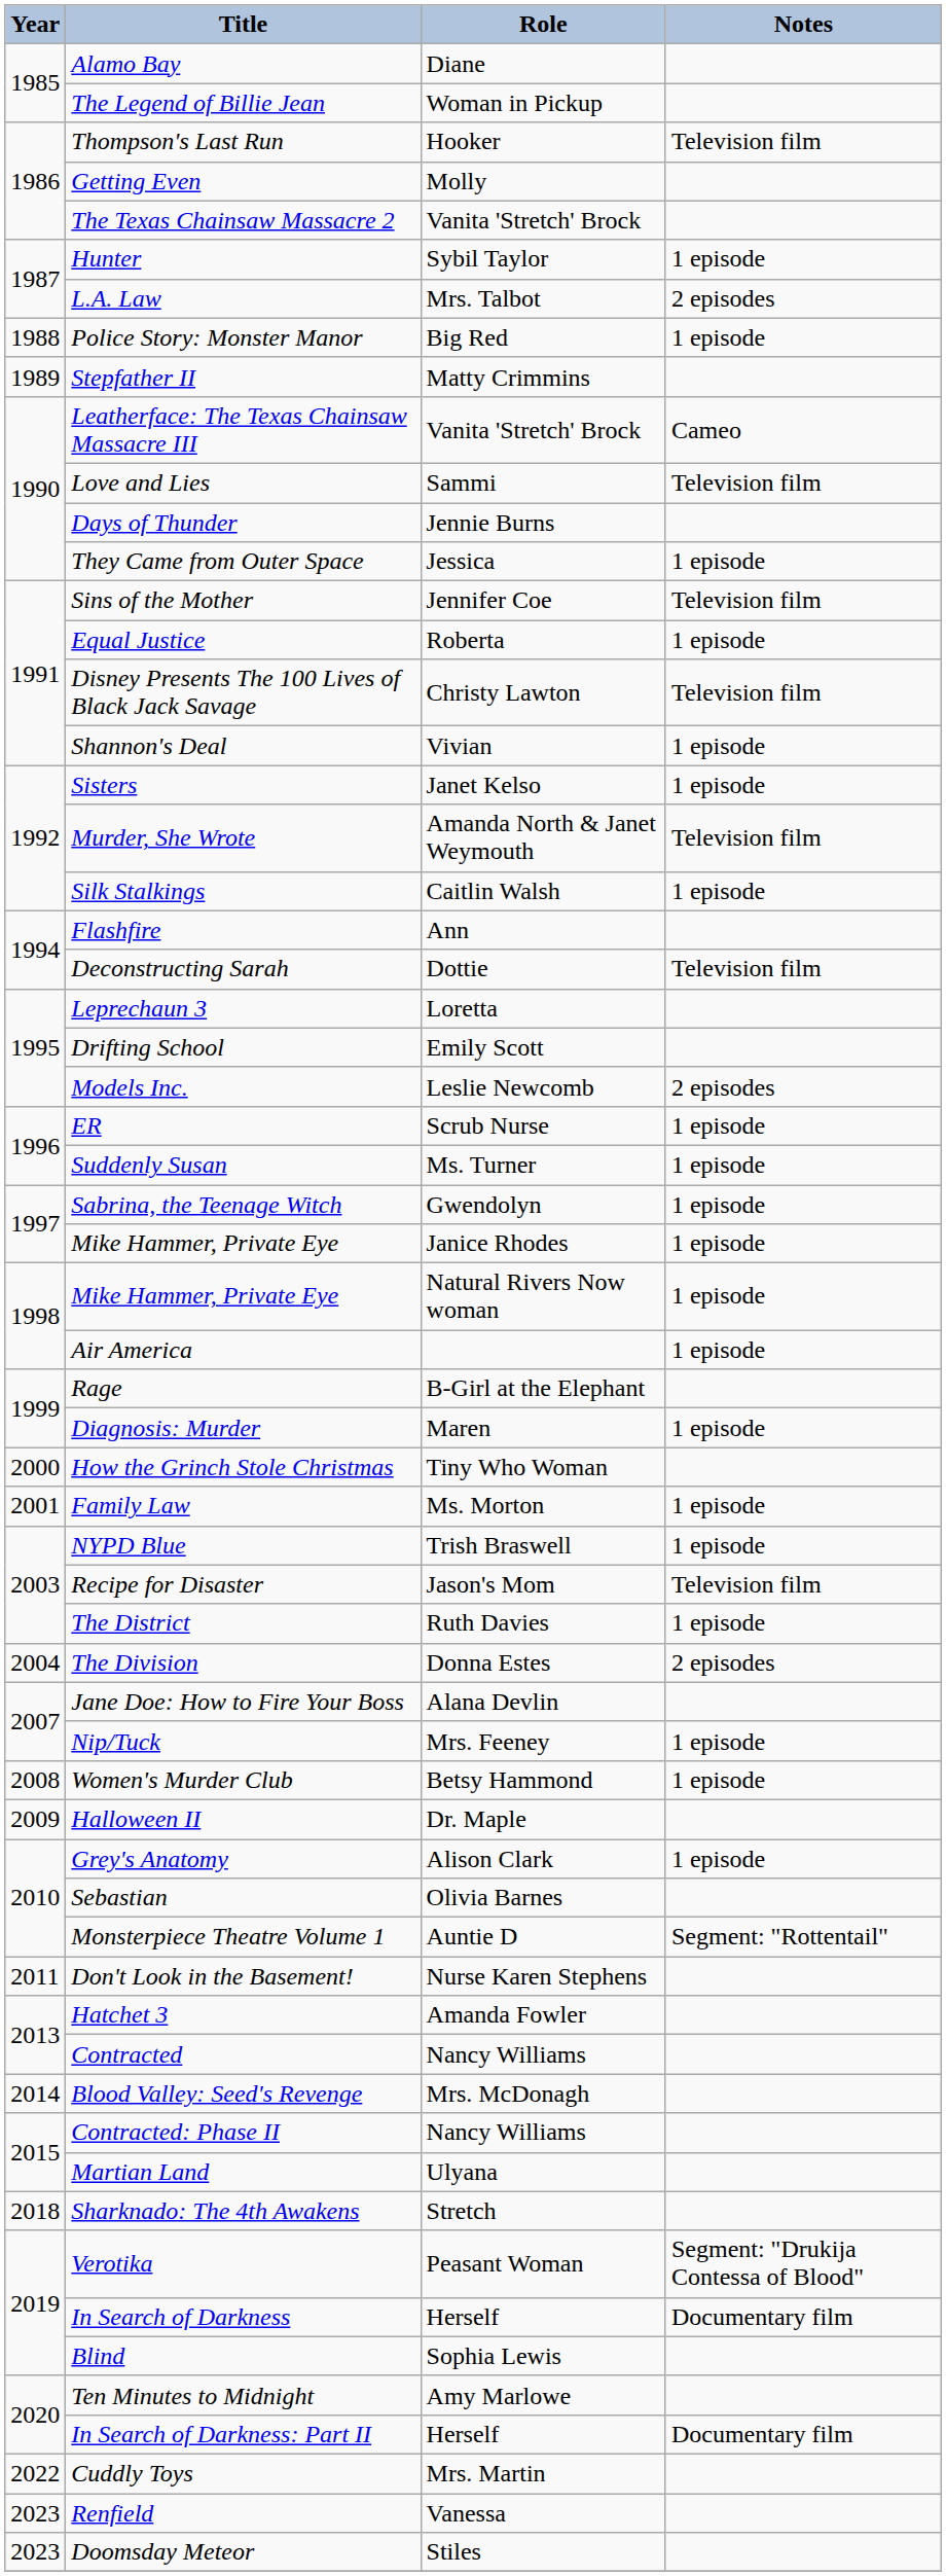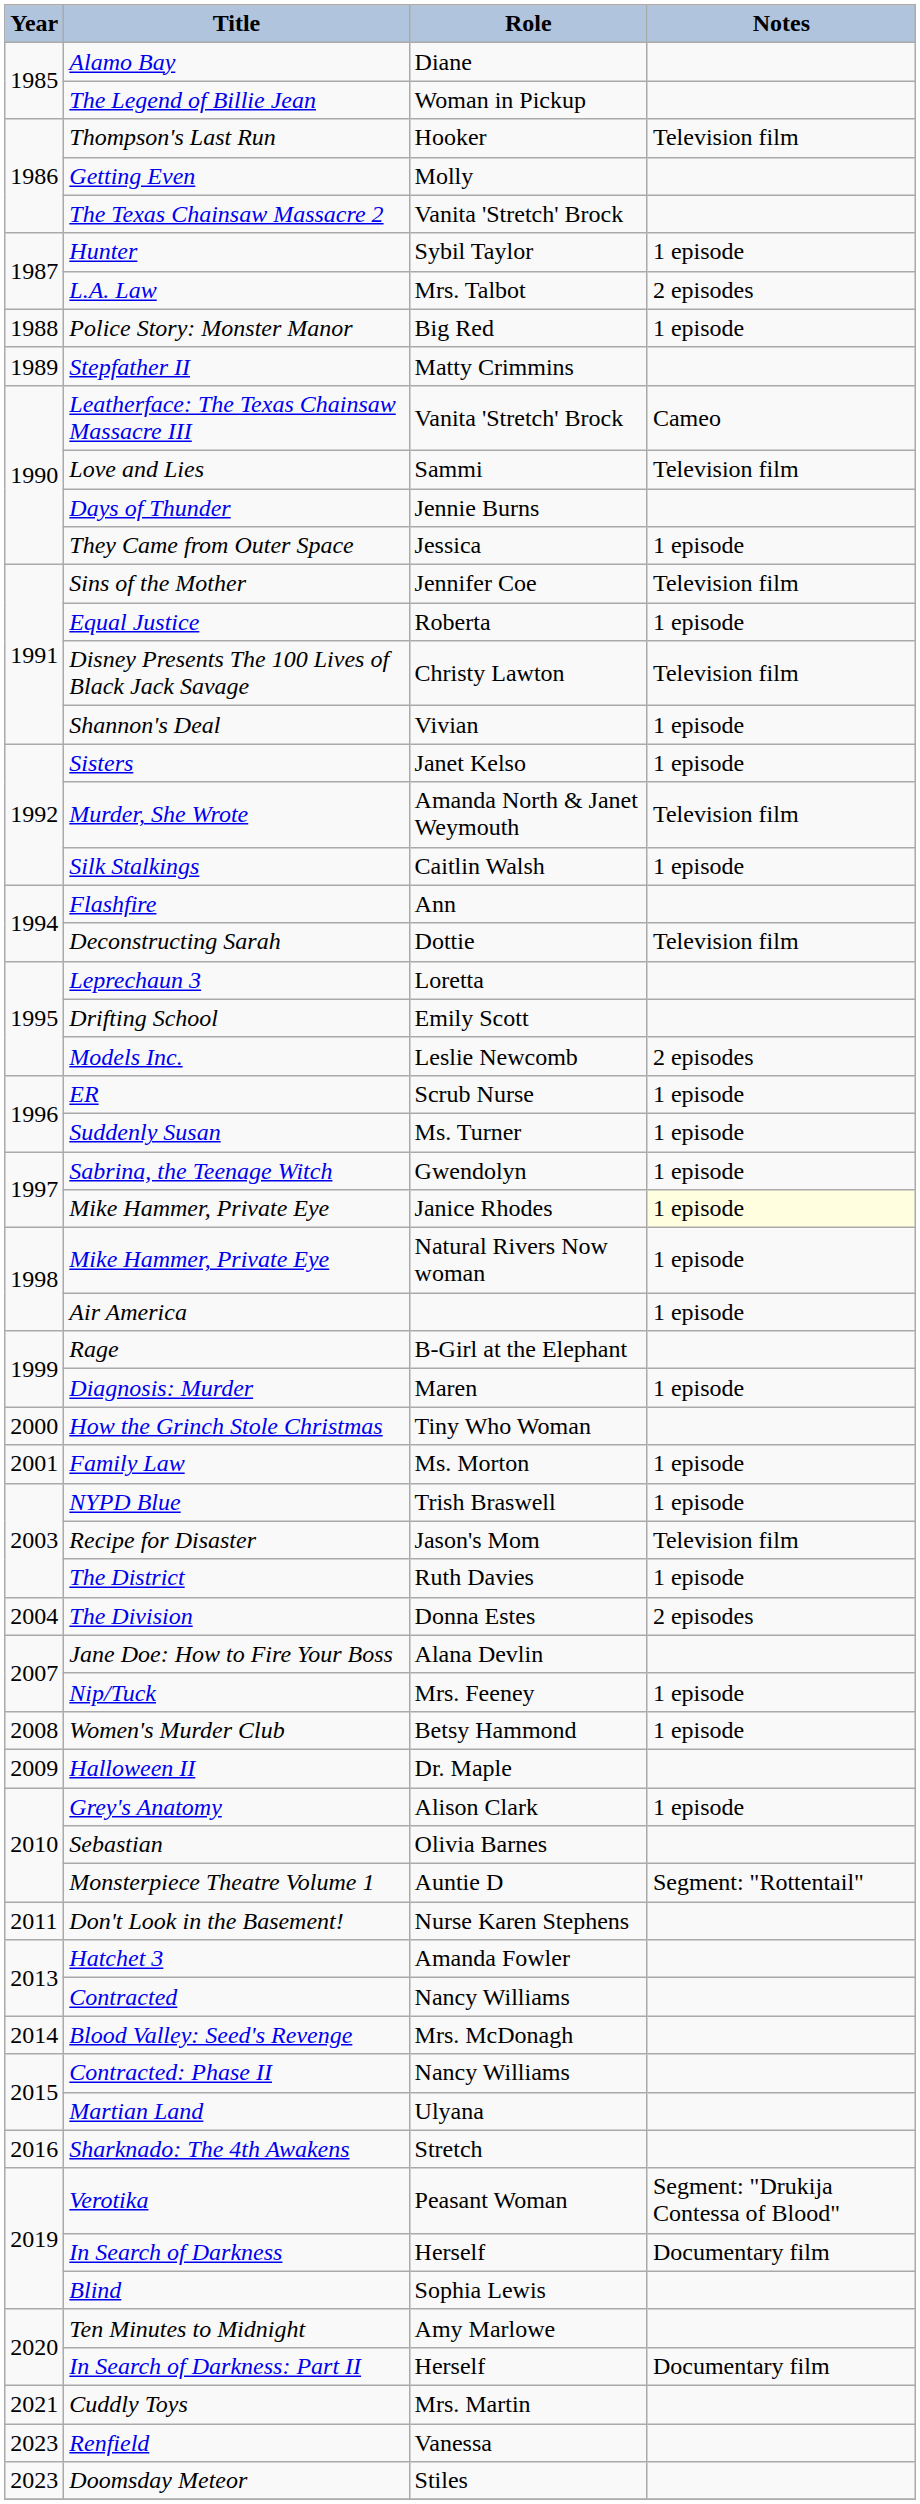 <table class="wikitable">
 <tr style="text-align:center;">
 <th style="background:#B0C4DE;">Year</th>
 <th style="background:#B0C4DE;">Title</th>
 <th style="background:#B0C4DE;">Role</th>
 <th style="background:#B0C4DE;">Notes</th>
 </tr>
 <tr>
 <td rowspan=2>1985</td>
 <td><em><a href='#'>Alamo Bay</a></em></td>
 <td>Diane</td>
 <td></td>
 </tr>
 <tr>
 <td><em><a href='#'>The Legend of Billie Jean</a></em></td>
 <td>Woman in Pickup</td>
 <td></td>
 </tr>
 <tr>
 <td rowspan=3>1986</td>
 <td><em>Thompson's Last Run</em></td>
 <td>Hooker</td>
 <td>Television film</td>
 </tr>
 <tr>
 <td><em><a href='#'>Getting Even</a></em></td>
 <td>Molly</td>
 <td></td>
 </tr>
 <tr>
 <td><em><a href='#'>The Texas Chainsaw Massacre 2</a></em></td>
 <td>Vanita 'Stretch' Brock</td>
 <td></td>
 </tr>
 <tr>
 <td rowspan=2>1987</td>
 <td><em><a href='#'>Hunter</a></em></td>
 <td>Sybil Taylor</td>
 <td>1 episode</td>
 </tr>
 <tr>
 <td><em><a href='#'>L.A. Law</a></em></td>
 <td>Mrs. Talbot</td>
 <td>2 episodes</td>
 </tr>
 <tr>
 <td>1988</td>
 <td><em>Police Story: Monster Manor</em></td>
 <td>Big Red</td>
 <td>1 episode</td>
 </tr>
 <tr>
 <td>1989</td>
 <td><em><a href='#'>Stepfather II</a></em></td>
 <td>Matty Crimmins</td>
 <td></td>
 </tr>
 <tr>
 <td rowspan=4>1990</td>
 <td><em><a href='#'>Leatherface: The Texas Chainsaw Massacre III</a></em></td>
 <td>Vanita 'Stretch' Brock</td>
 <td>Cameo</td>
 </tr>
 <tr>
 <td><em>Love and Lies</em></td>
 <td>Sammi</td>
 <td>Television film</td>
 </tr>
 <tr>
 <td><em><a href='#'>Days of Thunder</a></em></td>
 <td>Jennie Burns</td>
 <td></td>
 </tr>
 <tr>
 <td><em>They Came from Outer Space</em></td>
 <td>Jessica</td>
 <td>1 episode</td>
 </tr>
 <tr>
 <td rowspan=4>1991</td>
 <td><em>Sins of the Mother</em></td>
 <td>Jennifer Coe</td>
 <td>Television film</td>
 </tr>
 <tr>
 <td><em><a href='#'>Equal Justice</a></em></td>
 <td>Roberta</td>
 <td>1 episode</td>
 </tr>
 <tr>
 <td><em>Disney Presents The 100 Lives of Black Jack Savage</em></td>
 <td>Christy Lawton</td>
 <td>Television film</td>
 </tr>
 <tr>
 <td><em>Shannon's Deal</em></td>
 <td>Vivian</td>
 <td>1 episode</td>
 </tr>
 <tr>
 <td rowspan=3>1992</td>
 <td><em><a href='#'>Sisters</a></em></td>
 <td>Janet Kelso</td>
 <td>1 episode</td>
 </tr>
 <tr>
 <td><em><a href='#'>Murder, She Wrote</a></em></td>
 <td>Amanda North & Janet Weymouth</td>
 <td>Television film</td>
 </tr>
 <tr>
 <td><em><a href='#'>Silk Stalkings</a></em></td>
 <td>Caitlin Walsh</td>
 <td>1 episode</td>
 </tr>
 <tr>
 <td rowspan=2>1994</td>
 <td><em><a href='#'>Flashfire</a></em></td>
 <td>Ann</td>
 <td></td>
 </tr>
 <tr>
 <td><em>Deconstructing Sarah</em></td>
 <td>Dottie</td>
 <td>Television film</td>
 </tr>
 <tr>
 <td rowspan=3>1995</td>
 <td><em><a href='#'>Leprechaun 3</a></em></td>
 <td>Loretta</td>
 <td></td>
 </tr>
 <tr>
 <td><em>Drifting School</em></td>
 <td>Emily Scott</td>
 <td></td>
 </tr>
 <tr>
 <td><em><a href='#'>Models Inc.</a></em></td>
 <td>Leslie Newcomb</td>
 <td>2 episodes</td>
 </tr>
 <tr>
 <td rowspan=2>1996</td>
 <td><em><a href='#'>ER</a></em></td>
 <td>Scrub Nurse</td>
 <td>1 episode</td>
 </tr>
 <tr>
 <td><em><a href='#'>Suddenly Susan</a></em></td>
 <td>Ms. Turner</td>
 <td>1 episode</td>
 </tr>
 <tr>
 <td rowspan=2>1997</td>
 <td><em><a href='#'>Sabrina, the Teenage Witch</a></em></td>
 <td>Gwendolyn</td>
 <td>1 episode</td>
 </tr>
 <tr>
 <td><em>Mike Hammer, Private Eye</em></td>
 <td>Janice Rhodes</td>
-<td>1 episode</td>
+<td style="background: lightyellow;">1 episode</td>
 </tr>
 <tr>
 <td rowspan=2>1998</td>
 <td><em><a href='#'>Mike Hammer, Private Eye</a></em></td>
 <td>Natural Rivers Now woman</td>
 <td>1 episode</td>
 </tr>
 <tr>
 <td><em>Air America</em></td>
 <td></td>
 <td>1 episode</td>
 </tr>
 <tr>
 <td rowspan=2>1999</td>
 <td><em>Rage</em></td>
 <td>B-Girl at the Elephant</td>
 <td></td>
 </tr>
 <tr>
 <td><em><a href='#'>Diagnosis: Murder</a></em></td>
 <td>Maren</td>
 <td>1 episode</td>
 </tr>
 <tr>
 <td>2000</td>
 <td><em><a href='#'>How the Grinch Stole Christmas</a></em></td>
 <td>Tiny Who Woman</td>
 <td></td>
 </tr>
 <tr>
 <td>2001</td>
 <td><em><a href='#'>Family Law</a></em></td>
 <td>Ms. Morton</td>
 <td>1 episode</td>
 </tr>
 <tr>
 <td rowspan=3>2003</td>
 <td><em><a href='#'>NYPD Blue</a></em></td>
 <td>Trish Braswell</td>
 <td>1 episode</td>
 </tr>
 <tr>
 <td><em>Recipe for Disaster</em></td>
 <td>Jason's Mom</td>
 <td>Television film</td>
 </tr>
 <tr>
 <td><em><a href='#'>The District</a></em></td>
 <td>Ruth Davies</td>
 <td>1 episode</td>
 </tr>
 <tr>
 <td>2004</td>
 <td><em><a href='#'>The Division</a></em></td>
 <td>Donna Estes</td>
 <td>2 episodes</td>
 </tr>
 <tr>
 <td rowspan=2>2007</td>
 <td><em>Jane Doe: How to Fire Your Boss</em></td>
 <td>Alana Devlin</td>
 <td></td>
 </tr>
 <tr>
 <td><em><a href='#'>Nip/Tuck</a></em></td>
 <td>Mrs. Feeney</td>
 <td>1 episode</td>
 </tr>
 <tr>
 <td>2008</td>
 <td><em>Women's Murder Club</em></td>
 <td>Betsy Hammond</td>
 <td>1 episode</td>
 </tr>
 <tr>
 <td>2009</td>
 <td><em><a href='#'>Halloween II</a></em></td>
 <td>Dr. Maple</td>
 <td></td>
 </tr>
 <tr>
 <td rowspan=3>2010</td>
 <td><em><a href='#'>Grey's Anatomy</a></em></td>
 <td>Alison Clark</td>
 <td>1 episode</td>
 </tr>
 <tr>
 <td><em>Sebastian</em></td>
 <td>Olivia Barnes</td>
 <td></td>
 </tr>
 <tr>
 <td><em>Monsterpiece Theatre Volume 1</em></td>
 <td>Auntie D</td>
 <td>Segment: "Rottentail"</td>
 </tr>
 <tr>
 <td>2011</td>
 <td><em>Don't Look in the Basement!</em></td>
 <td>Nurse Karen Stephens</td>
 <td></td>
 </tr>
 <tr>
 <td rowspan=2>2013</td>
 <td><em><a href='#'>Hatchet 3</a></em></td>
 <td>Amanda Fowler</td>
 <td></td>
 </tr>
 <tr>
 <td><em><a href='#'>Contracted</a></em></td>
 <td>Nancy Williams</td>
 <td></td>
 </tr>
 <tr>
 <td>2014</td>
 <td><em><a href='#'>Blood Valley: Seed's Revenge</a></em></td>
 <td>Mrs. McDonagh</td>
 <td></td>
 </tr>
 <tr>
 <td rowspan=2>2015</td>
 <td><em><a href='#'>Contracted: Phase II</a></em></td>
 <td>Nancy Williams</td>
 <td></td>
 </tr>
 <tr>
 <td><em><a href='#'>Martian Land</a></em></td>
 <td>Ulyana</td>
 <td></td>
 </tr>
 <tr>
-<td>2018</td>
+<td>2016</td>
 <td><em><a href='#'>Sharknado: The 4th Awakens</a></em></td>
 <td>Stretch</td>
 <td></td>
 </tr>
 <tr>
 <td rowspan=3>2019</td>
 <td><em><a href='#'>Verotika</a></em></td>
 <td>Peasant Woman</td>
 <td>Segment: "Drukija Contessa of Blood"</td>
 </tr>
 <tr>
 <td><em><a href='#'>In Search of Darkness</a></em></td>
 <td>Herself</td>
 <td>Documentary film</td>
 </tr>
 <tr>
 <td><em><a href='#'>Blind</a></em></td>
 <td>Sophia Lewis</td>
 <td></td>
 </tr>
 <tr>
 <td rowspan=2>2020</td>
 <td><em>Ten Minutes to Midnight</em></td>
 <td>Amy Marlowe</td>
 <td></td>
 </tr>
 <tr>
 <td><em><a href='#'>In Search of Darkness: Part II</a></em></td>
 <td>Herself</td>
 <td>Documentary film</td>
 </tr>
 <tr>
-<td rowspan=1>2022</td>
+<td rowspan=1>2021</td>
 <td><em>Cuddly Toys</em></td>
 <td>Mrs. Martin</td>
 <td></td>
 </tr>
 <tr>
 <td rowspan=1>2023</td>
 <td><em><a href='#'>Renfield</a></em></td>
 <td>Vanessa</td>
 <td></td>
 </tr>
 <tr>
 <td rowspan=1>2023</td>
 <td><em>Doomsday Meteor</em></td>
 <td>Stiles</td>
 <td></td>
 </tr>
 <tr>
 </tr>
 </table>
